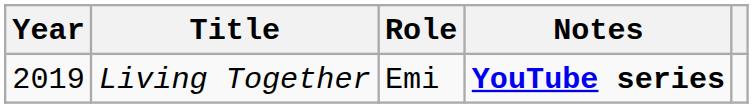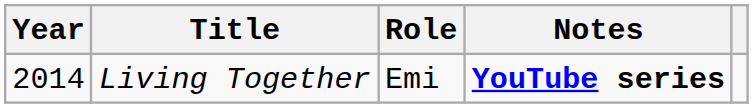 <table class="wikitable">
 <tr>
 <th>Year</th>
 <th>Title</th>
 <th>Role</th>
 <th>Notes</th>
 <th></th>
 </tr>
 <tr>
-<td>2019</td>
+<td>2014</td>
 <td><em>Living Together</em></td>
 <td>Emi</td>
 <td><strong><a href='#'>YouTube</a> series</strong></td>
 <td></td>
 </tr>
 </table>
